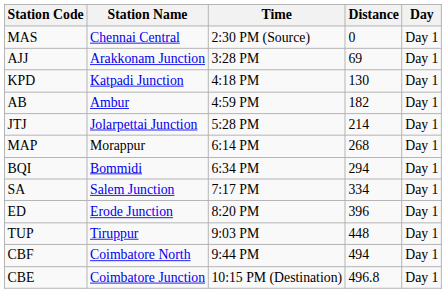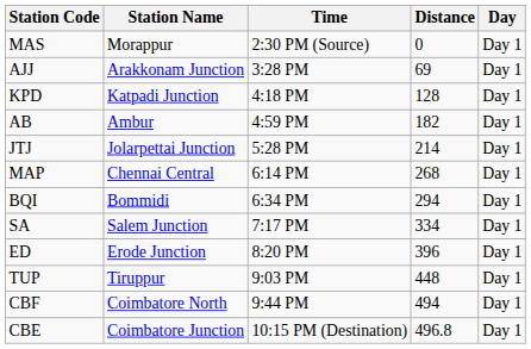 <table class="wikitable">
 <tr>
 <th>Station Code</th>
 <th>Station Name</th>
 <th>Time</th>
 <th>Distance</th>
 <th>Day</th>
 </tr>
 <tr>
 <td>MAS</td>
-<td><a href='#'>Chennai Central</a></td>
+<td>Morappur</td>
 <td>2:30 PM (Source)</td>
 <td>0</td>
 <td>Day 1</td>
 </tr>
 <tr>
 <td>AJJ</td>
 <td><a href='#'>Arakkonam Junction</a></td>
 <td>3:28 PM</td>
 <td>69</td>
 <td>Day 1</td>
 </tr>
 <tr>
 <td>KPD</td>
 <td><a href='#'>Katpadi Junction</a></td>
 <td>4:18 PM</td>
-<td>130</td>
+<td>128</td>
 <td>Day 1</td>
 </tr>
 <tr>
 <td>AB</td>
 <td><a href='#'>Ambur</a></td>
 <td>4:59 PM</td>
 <td>182</td>
 <td>Day 1</td>
 </tr>
 <tr>
 <td>JTJ</td>
 <td><a href='#'>Jolarpettai Junction</a></td>
 <td>5:28 PM</td>
 <td>214</td>
 <td>Day 1</td>
 </tr>
 <tr>
 <td>MAP</td>
-<td>Morappur</td>
+<td><a href='#'>Chennai Central</a></td>
 <td>6:14 PM</td>
 <td>268</td>
 <td>Day 1</td>
 </tr>
 <tr>
 <td>BQI</td>
 <td><a href='#'>Bommidi</a></td>
 <td>6:34 PM</td>
 <td>294</td>
 <td>Day 1</td>
 </tr>
 <tr>
 <td>SA</td>
 <td><a href='#'>Salem Junction</a></td>
 <td>7:17 PM</td>
 <td>334</td>
 <td>Day 1</td>
 </tr>
 <tr>
 <td>ED</td>
 <td><a href='#'>Erode Junction</a></td>
 <td>8:20 PM</td>
 <td>396</td>
 <td>Day 1</td>
 </tr>
 <tr>
 <td>TUP</td>
 <td><a href='#'>Tiruppur</a></td>
 <td>9:03 PM</td>
 <td>448</td>
 <td>Day 1</td>
 </tr>
 <tr>
 <td>CBF</td>
 <td><a href='#'>Coimbatore North</a></td>
 <td>9:44 PM</td>
 <td>494</td>
 <td>Day 1</td>
 </tr>
 <tr>
 <td>CBE</td>
 <td><a href='#'>Coimbatore Junction</a></td>
 <td>10:15 PM (Destination)</td>
 <td>496.8</td>
 <td>Day 1</td>
 </tr>
 </table>
